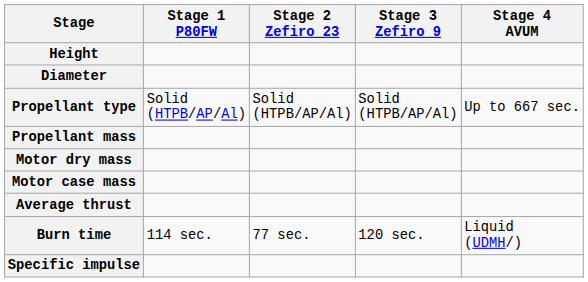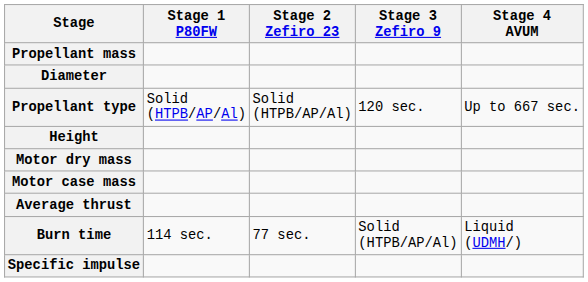 <table class="wikitable sticky-header">
 <tr>
 <th>Stage<br></th>
 <th>Stage 1<br><a href='#'>P80FW</a></th>
 <th>Stage 2<br><a href='#'>Zefiro 23</a></th>
 <th>Stage 3<br><a href='#'>Zefiro 9</a></th>
 <th>Stage 4<br>AVUM</th>
 </tr>
 <tr>
-<th>Height</th>
+<th>Propellant mass</th>
 <td></td>
 <td></td>
 <td></td>
 <td></td>
 </tr>
 <tr>
 <th>Diameter</th>
 <td></td>
 <td></td>
 <td></td>
 <td></td>
 </tr>
 <tr>
 <th>Propellant type</th>
 <td>Solid<br>(<a href='#'>HTPB</a>/<a href='#'>AP</a>/<a href='#'>Al</a>)</td>
 <td>Solid<br>(HTPB/AP/Al)</td>
-<td>Solid<br>(HTPB/AP/Al)</td>
+<td>120 sec.</td>
 <td>Up to 667 sec.</td>
 </tr>
 <tr>
-<th>Propellant mass</th>
+<th>Height</th>
 <td></td>
 <td></td>
 <td></td>
 <td></td>
 </tr>
 <tr>
 <th>Motor dry mass</th>
 <td></td>
 <td></td>
 <td></td>
 <td></td>
 </tr>
 <tr>
 <th>Motor case mass</th>
 <td></td>
 <td></td>
 <td></td>
 <td></td>
 </tr>
 <tr>
 <th>Average thrust</th>
 <td></td>
 <td></td>
 <td></td>
 <td></td>
 </tr>
 <tr>
 <th>Burn time</th>
 <td>114 sec.</td>
 <td>77 sec.</td>
-<td>120 sec.</td>
+<td>Solid<br>(HTPB/AP/Al)</td>
 <td>Liquid<br>(<a href='#'>UDMH</a>/)</td>
 </tr>
 <tr>
 <th>Specific impulse</th>
 <td></td>
 <td></td>
 <td></td>
 <td></td>
 </tr>
 </table>
